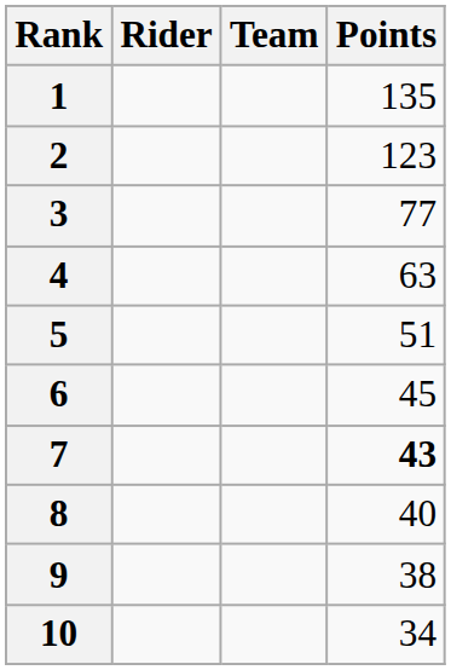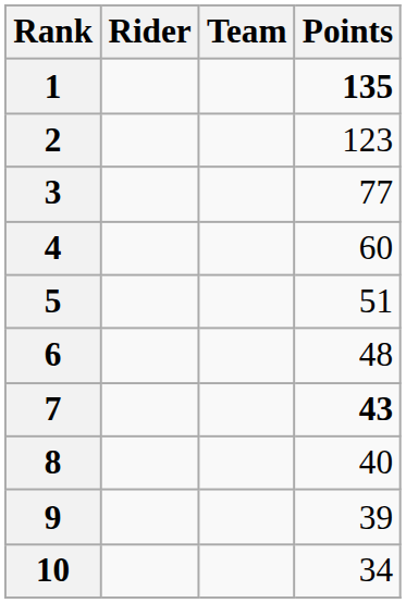 <table class="wikitable">
 <tr>
 <th scope="col">Rank</th>
 <th scope="col">Rider</th>
 <th scope="col">Team</th>
 <th scope="col">Points</th>
 </tr>
 <tr>
 <th scope="row">1</th>
 <td> </td>
 <td></td>
-<td style="text-align:right;">135</td>
+<td style="text-align:right;"><strong>135</strong></td>
 </tr>
 <tr>
 <th scope="row">2</th>
 <td></td>
 <td></td>
 <td style="text-align:right;">123</td>
 </tr>
 <tr>
 <th scope="row">3</th>
 <td> </td>
 <td></td>
 <td style="text-align:right;">77</td>
 </tr>
 <tr>
 <th scope="row">4</th>
 <td></td>
 <td></td>
-<td style="text-align:right;">63</td>
+<td style="text-align:right;">60</td>
 </tr>
 <tr>
 <th scope="row">5</th>
 <td></td>
 <td></td>
 <td style="text-align:right;">51</td>
 </tr>
 <tr>
 <th scope="row">6</th>
 <td></td>
 <td></td>
-<td style="text-align:right;">45</td>
+<td style="text-align:right;">48</td>
 </tr>
 <tr>
 <th scope="row">7</th>
 <td></td>
 <td></td>
 <td style="text-align:right;"><strong>43</strong></td>
 </tr>
 <tr>
 <th scope="row">8</th>
 <td></td>
 <td></td>
 <td style="text-align:right;">40</td>
 </tr>
 <tr>
 <th scope="row">9</th>
 <td></td>
 <td></td>
-<td style="text-align:right;">38</td>
+<td style="text-align:right;">39</td>
 </tr>
 <tr>
 <th scope="row">10</th>
 <td></td>
 <td></td>
 <td style="text-align:right;">34</td>
 </tr>
 </table>
